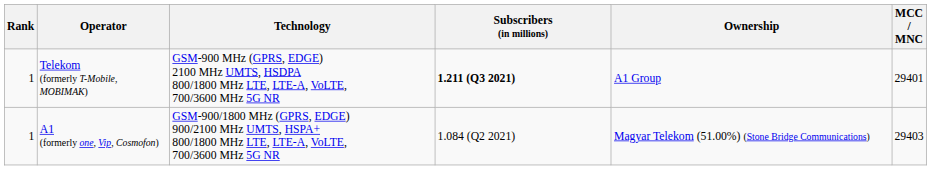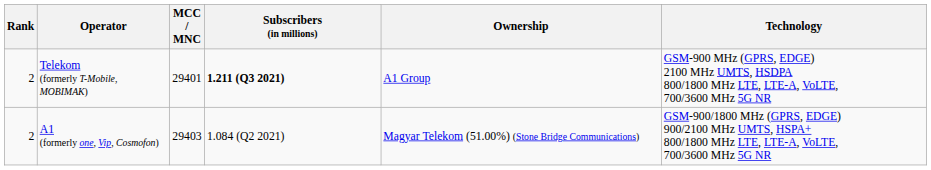 <table class="wikitable" style="width:100%;">
 <tr>
 <th style="width:3%;">Rank</th>
 <th style="width:15%;">Operator</th>
-<th style="width:30%;">Technology</th>
+<th>MCC / MNC</th>
 <th style="width:20%;">Subscribers<br><small>(in millions)</small></th>
 <th style="width:32%;">Ownership</th>
-<th>MCC / MNC</th>
+<th style="width:30%;">Technology</th>
 </tr>
 <tr>
-<td align=right>1</td>
+<td align=right>2</td>
 <td><a href='#'>Telekom</a> <br> <small>(formerly <em>T-Mobile</em>, <em>MOBIMAK</em>)</small></td>
-<td><a href='#'>GSM</a>-900 MHz (<a href='#'>GPRS</a>, <a href='#'>EDGE</a>) <br>2100 MHz <a href='#'>UMTS</a>, <a href='#'>HSDPA</a><br>800/1800 MHz <a href='#'>LTE</a>, <a href='#'>LTE-A</a>, <a href='#'>VoLTE</a>,<br>700/3600 MHz <a href='#'>5G NR</a></td>
+<td>29401</td>
 <td><strong>1.211 (Q3 2021)</strong></td>
 <td><a href='#'>A1 Group</a></td>
-<td>29401</td>
+<td><a href='#'>GSM</a>-900 MHz (<a href='#'>GPRS</a>, <a href='#'>EDGE</a>) <br>2100 MHz <a href='#'>UMTS</a>, <a href='#'>HSDPA</a><br>800/1800 MHz <a href='#'>LTE</a>, <a href='#'>LTE-A</a>, <a href='#'>VoLTE</a>,<br>700/3600 MHz <a href='#'>5G NR</a></td>
 </tr>
 <tr>
-<td align=right>1</td>
+<td align=right>2</td>
 <td><a href='#'>A1</a> <br><small>(formerly <em><a href='#'>one</a></em>, <em><a href='#'>Vip</a></em>, <em>Cosmofon</em>)</small></td>
-<td><a href='#'>GSM</a>-900/1800 MHz (<a href='#'>GPRS</a>, <a href='#'>EDGE</a>) <br>900/2100 MHz <a href='#'>UMTS</a>, <a href='#'>HSPA+</a><br>800/1800 MHz <a href='#'>LTE</a>, <a href='#'>LTE-A</a>, <a href='#'>VoLTE</a>, <br>700/3600 MHz <a href='#'>5G NR</a></td>
+<td>29403</td>
 <td>1.084 (Q2 2021)</td>
 <td><a href='#'>Magyar Telekom</a> (51.00%) <small>(<a href='#'>Stone Bridge Communications</a>)</small></td>
-<td>29403</td>
+<td><a href='#'>GSM</a>-900/1800 MHz (<a href='#'>GPRS</a>, <a href='#'>EDGE</a>) <br>900/2100 MHz <a href='#'>UMTS</a>, <a href='#'>HSPA+</a><br>800/1800 MHz <a href='#'>LTE</a>, <a href='#'>LTE-A</a>, <a href='#'>VoLTE</a>, <br>700/3600 MHz <a href='#'>5G NR</a></td>
 </tr>
 </table>
